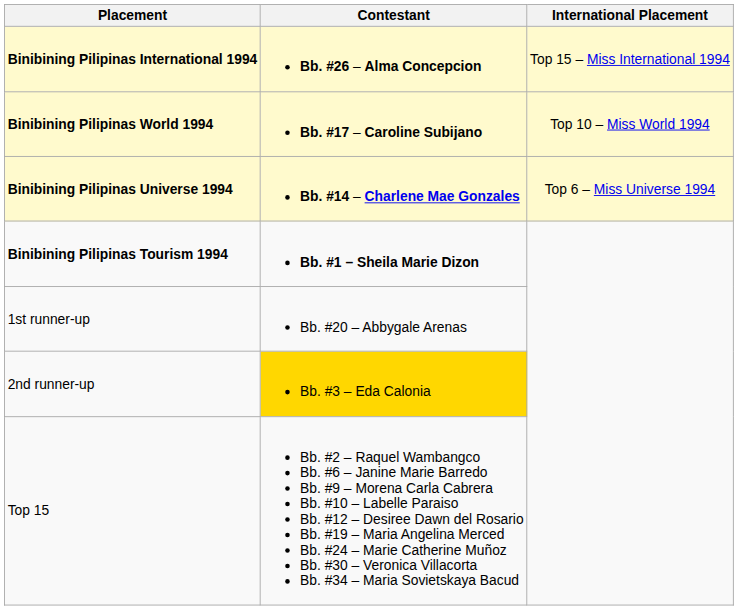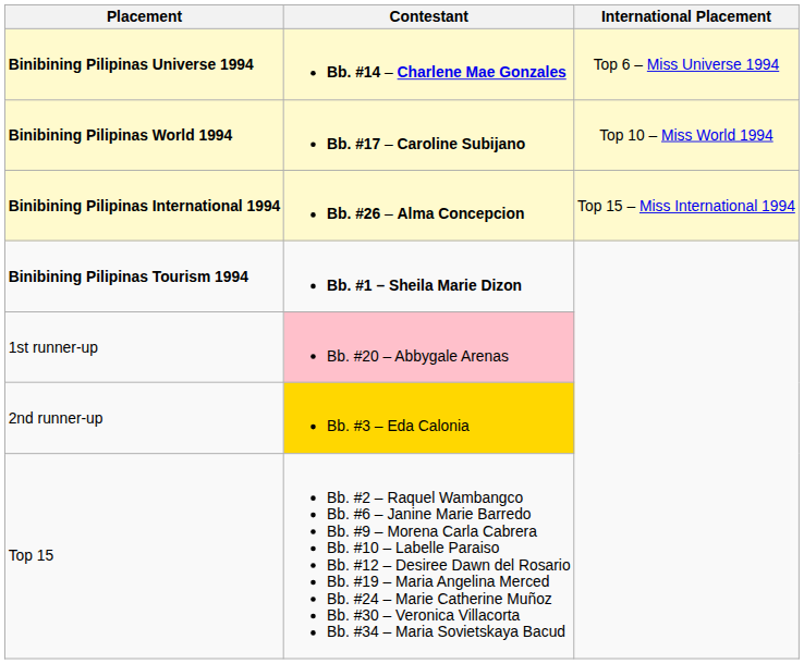 <table class="wikitable sortable" style="font-size:95%;">
 <tr>
 <th>Placement</th>
 <th>Contestant</th>
 <th>International Placement</th>
 </tr>
 <tr style="background:#FFFACD;">
-<td><strong>Binibining Pilipinas International 1994</strong></td>
-<td><br><ul><li><strong>Bb. #26</strong> – <strong>Alma Concepcion</strong></li></ul></td>
-<td align=center>Top 15 – <a href='#'>Miss International 1994</a></td>
+<td><strong>Binibining Pilipinas Universe 1994</strong></td>
+<td><br><ul><li><strong>Bb. #14</strong> – <strong><a href='#'>Charlene Mae Gonzales</a></strong></li></ul></td>
+<td align=center>Top 6 – <a href='#'>Miss Universe 1994</a></td>
 </tr>
 <tr style="background:#FFFACD;">
 <td><strong>Binibining Pilipinas World 1994</strong></td>
 <td><br><ul><li><strong>Bb. #17</strong> – <strong>Caroline Subijano</strong></li></ul></td>
 <td align=center>Top 10 – <a href='#'>Miss World 1994</a></td>
 </tr>
 <tr style="background:#FFFACD;">
-<td><strong>Binibining Pilipinas Universe 1994</strong></td>
-<td><br><ul><li><strong>Bb. #14</strong> – <strong><a href='#'>Charlene Mae Gonzales</a></strong></li></ul></td>
-<td align=center>Top 6 – <a href='#'>Miss Universe 1994</a></td>
+<td><strong>Binibining Pilipinas International 1994</strong></td>
+<td><br><ul><li><strong>Bb. #26</strong> – <strong>Alma Concepcion</strong></li></ul></td>
+<td align=center>Top 15 – <a href='#'>Miss International 1994</a></td>
 </tr>
 <tr>
 <td><strong> Binibining Pilipinas Tourism 1994 </strong></td>
 <td><br><ul><li><strong>Bb. #1 – Sheila Marie Dizon</strong></li></ul></td>
 </tr>
 <tr>
 <td>1st runner-up</td>
-<td><br><ul><li>Bb. #20 – Abbygale Arenas</li></ul></td>
+<td style="background: pink;"><br><ul><li>Bb. #20 – Abbygale Arenas</li></ul></td>
 </tr>
 <tr>
 <td>2nd runner-up</td>
 <td style="background: gold;"><br><ul><li>Bb. #3 – Eda Calonia</li></ul></td>
 </tr>
 <tr>
 <td>Top 15</td>
 <td><br><ul><li>Bb. #2 – Raquel Wambangco</li><li>Bb. #6 – Janine Marie Barredo</li><li>Bb. #9 – Morena Carla Cabrera</li><li>Bb. #10 – Labelle Paraiso</li><li>Bb. #12 – Desiree Dawn del Rosario</li><li>Bb. #19 – Maria Angelina Merced</li><li>Bb. #24 – Marie Catherine Muñoz</li><li>Bb. #30 – Veronica Villacorta</li><li>Bb. #34 – Maria Sovietskaya Bacud</li></ul></td>
 </tr>
 </table>
